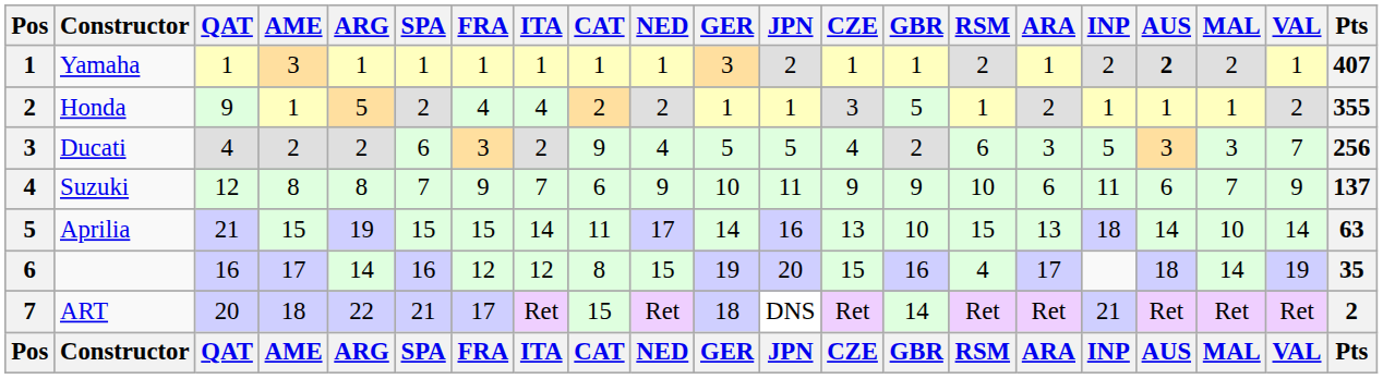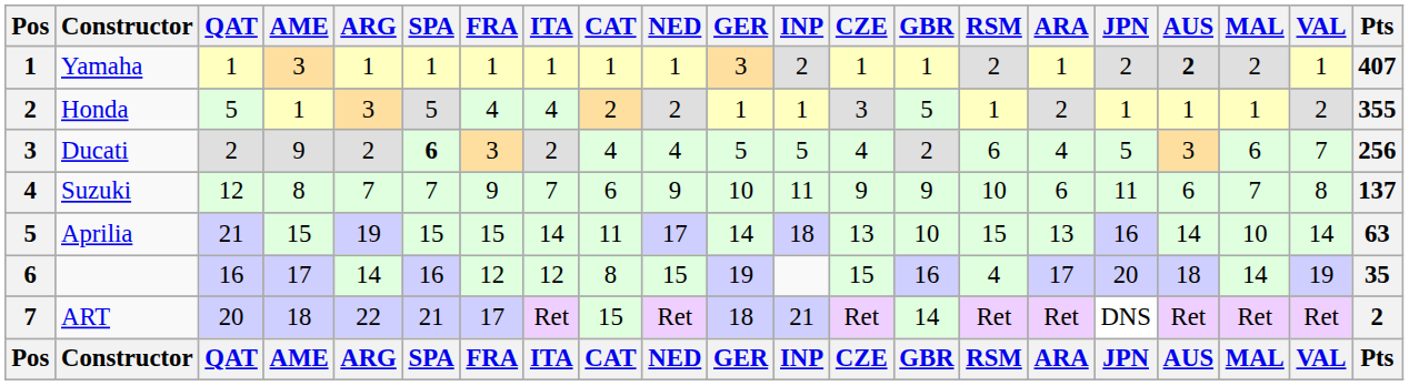 <table class="wikitable" style="font-size: 85%; text-align:center">
 <tr valign="top">
 <th valign="middle">Pos</th>
 <th valign="middle">Constructor</th>
 <th><a href='#'>QAT</a><br></th>
 <th><a href='#'>AME</a><br></th>
 <th><a href='#'>ARG</a><br></th>
 <th><a href='#'>SPA</a><br></th>
 <th><a href='#'>FRA</a><br></th>
 <th><a href='#'>ITA</a><br></th>
 <th><a href='#'>CAT</a><br></th>
 <th><a href='#'>NED</a><br></th>
 <th><a href='#'>GER</a><br></th>
-<th><a href='#'>JPN</a><br></th>
+<th><a href='#'>INP</a><br></th>
 <th><a href='#'>CZE</a><br></th>
 <th><a href='#'>GBR</a><br></th>
 <th><a href='#'>RSM</a><br></th>
 <th><a href='#'>ARA</a><br></th>
-<th><a href='#'>INP</a><br></th>
+<th><a href='#'>JPN</a><br></th>
 <th><a href='#'>AUS</a><br></th>
 <th><a href='#'>MAL</a><br></th>
 <th><a href='#'>VAL</a><br></th>
 <th valign="middle">Pts</th>
 </tr>
 <tr>
 <th>1</th>
 <td align="left"> <a href='#'>Yamaha</a></td>
 <td style="background:#ffffbf;">1</td>
 <td style="background:#ffdf9f;">3</td>
 <td style="background:#ffffbf;">1</td>
 <td style="background:#ffffbf;">1</td>
 <td style="background:#ffffbf;">1</td>
 <td style="background:#ffffbf;">1</td>
 <td style="background:#ffffbf;">1</td>
 <td style="background:#ffffbf;">1</td>
 <td style="background:#ffdf9f;">3</td>
 <td style="background:#dfdfdf;">2</td>
 <td style="background:#ffffbf;">1</td>
 <td style="background:#ffffbf;">1</td>
 <td style="background:#dfdfdf;">2</td>
 <td style="background:#ffffbf;">1</td>
 <td style="background:#dfdfdf;">2</td>
 <td style="background:#dfdfdf;"><strong>2</strong></td>
 <td style="background:#dfdfdf;">2</td>
 <td style="background:#ffffbf;">1</td>
 <th>407</th>
 </tr>
 <tr>
 <th>2</th>
 <td align="left"> <a href='#'>Honda</a></td>
-<td style="background:#dfffdf;">9</td>
+<td style="background:#dfffdf;">5</td>
 <td style="background:#ffffbf;">1</td>
-<td style="background:#ffdf9f;">5</td>
-<td style="background:#dfdfdf;">2</td>
+<td style="background:#ffdf9f;">3</td>
+<td style="background:#dfdfdf;">5</td>
 <td style="background:#dfffdf;">4</td>
 <td style="background:#dfffdf;">4</td>
 <td style="background:#ffdf9f;">2</td>
 <td style="background:#dfdfdf;">2</td>
 <td style="background:#ffffbf;">1</td>
 <td style="background:#ffffbf;">1</td>
 <td style="background:#dfdfdf;">3</td>
 <td style="background:#dfffdf;">5</td>
 <td style="background:#ffffbf;">1</td>
 <td style="background:#dfdfdf;">2</td>
 <td style="background:#ffffbf;">1</td>
 <td style="background:#ffffbf;">1</td>
 <td style="background:#ffffbf;">1</td>
 <td style="background:#dfdfdf;">2</td>
 <th>355</th>
 </tr>
 <tr>
 <th>3</th>
 <td align="left"> <a href='#'>Ducati</a></td>
-<td style="background:#dfdfdf;">4</td>
 <td style="background:#dfdfdf;">2</td>
+<td style="background:#dfdfdf;">9</td>
 <td style="background:#dfdfdf;">2</td>
-<td style="background:#dfffdf;">6</td>
+<td style="background:#dfffdf;"><strong>6</strong></td>
 <td style="background:#ffdf9f;">3</td>
 <td style="background:#dfdfdf;">2</td>
-<td style="background:#dfffdf;">9</td>
+<td style="background:#dfffdf;">4</td>
 <td style="background:#dfffdf;">4</td>
 <td style="background:#dfffdf;">5</td>
 <td style="background:#dfffdf;">5</td>
 <td style="background:#dfffdf;">4</td>
 <td style="background:#dfdfdf;">2</td>
 <td style="background:#dfffdf;">6</td>
-<td style="background:#dfffdf;">3</td>
+<td style="background:#dfffdf;">4</td>
 <td style="background:#dfffdf;">5</td>
 <td style="background:#ffdf9f;">3</td>
-<td style="background:#dfffdf;">3</td>
+<td style="background:#dfffdf;">6</td>
 <td style="background:#dfffdf;">7</td>
 <th>256</th>
 </tr>
 <tr>
 <th>4</th>
 <td align="left"> <a href='#'>Suzuki</a></td>
 <td style="background:#dfffdf;">12</td>
 <td style="background:#dfffdf;">8</td>
-<td style="background:#dfffdf;">8</td>
+<td style="background:#dfffdf;">7</td>
 <td style="background:#dfffdf;">7</td>
 <td style="background:#dfffdf;">9</td>
 <td style="background:#dfffdf;">7</td>
 <td style="background:#dfffdf;">6</td>
 <td style="background:#dfffdf;">9</td>
 <td style="background:#dfffdf;">10</td>
 <td style="background:#dfffdf;">11</td>
 <td style="background:#dfffdf;">9</td>
 <td style="background:#dfffdf;">9</td>
 <td style="background:#dfffdf;">10</td>
 <td style="background:#dfffdf;">6</td>
 <td style="background:#dfffdf;">11</td>
 <td style="background:#dfffdf;">6</td>
 <td style="background:#dfffdf;">7</td>
-<td style="background:#dfffdf;">9</td>
+<td style="background:#dfffdf;">8</td>
 <th>137</th>
 </tr>
 <tr>
 <th>5</th>
 <td align="left"> <a href='#'>Aprilia</a></td>
 <td style="background:#cfcfff;">21</td>
 <td style="background:#dfffdf;">15</td>
 <td style="background:#cfcfff;">19</td>
 <td style="background:#dfffdf;">15</td>
 <td style="background:#dfffdf;">15</td>
 <td style="background:#dfffdf;">14</td>
 <td style="background:#dfffdf;">11</td>
 <td style="background:#cfcfff;">17</td>
 <td style="background:#dfffdf;">14</td>
-<td style="background:#cfcfff;">16</td>
+<td style="background:#cfcfff;">18</td>
 <td style="background:#dfffdf;">13</td>
 <td style="background:#dfffdf;">10</td>
 <td style="background:#dfffdf;">15</td>
 <td style="background:#dfffdf;">13</td>
-<td style="background:#cfcfff;">18</td>
+<td style="background:#cfcfff;">16</td>
 <td style="background:#dfffdf;">14</td>
 <td style="background:#dfffdf;">10</td>
 <td style="background:#dfffdf;">14</td>
 <th>63</th>
 </tr>
 <tr>
 <th>6</th>
 <td align="left"></td>
 <td style="background:#cfcfff;">16</td>
 <td style="background:#cfcfff;">17</td>
 <td style="background:#dfffdf;">14</td>
 <td style="background:#cfcfff;">16</td>
 <td style="background:#dfffdf;">12</td>
 <td style="background:#dfffdf;">12</td>
 <td style="background:#dfffdf;">8</td>
 <td style="background:#dfffdf;">15</td>
 <td style="background:#cfcfff;">19</td>
-<td style="background:#cfcfff;">20</td>
+<td></td>
 <td style="background:#dfffdf;">15</td>
 <td style="background:#cfcfff;">16</td>
 <td style="background:#dfffdf;">4</td>
 <td style="background:#cfcfff;">17</td>
-<td></td>
+<td style="background:#cfcfff;">20</td>
 <td style="background:#cfcfff;">18</td>
 <td style="background:#dfffdf;">14</td>
 <td style="background:#cfcfff;">19</td>
 <th>35</th>
 </tr>
 <tr>
 <th>7</th>
 <td align="left"> <a href='#'>ART</a></td>
 <td style="background:#cfcfff;">20</td>
 <td style="background:#cfcfff;">18</td>
 <td style="background:#cfcfff;">22</td>
 <td style="background:#cfcfff;">21</td>
 <td style="background:#cfcfff;">17</td>
 <td style="background:#efcfff;">Ret</td>
 <td style="background:#dfffdf;">15</td>
 <td style="background:#efcfff;">Ret</td>
 <td style="background:#cfcfff;">18</td>
-<td style="background:#ffffff;">DNS</td>
+<td style="background:#cfcfff;">21</td>
 <td style="background:#efcfff;">Ret</td>
 <td style="background:#dfffdf;">14</td>
 <td style="background:#efcfff;">Ret</td>
 <td style="background:#efcfff;">Ret</td>
-<td style="background:#cfcfff;">21</td>
+<td style="background:#ffffff;">DNS</td>
 <td style="background:#efcfff;">Ret</td>
 <td style="background:#efcfff;">Ret</td>
 <td style="background:#efcfff;">Ret</td>
 <th>2</th>
 </tr>
 <tr valign="top">
 <th valign="middle">Pos</th>
 <th valign="middle">Constructor</th>
 <th><a href='#'>QAT</a><br></th>
 <th><a href='#'>AME</a><br></th>
 <th><a href='#'>ARG</a><br></th>
 <th><a href='#'>SPA</a><br></th>
 <th><a href='#'>FRA</a><br></th>
 <th><a href='#'>ITA</a><br></th>
 <th><a href='#'>CAT</a><br></th>
 <th><a href='#'>NED</a><br></th>
 <th><a href='#'>GER</a><br></th>
-<th><a href='#'>JPN</a><br></th>
+<th><a href='#'>INP</a><br></th>
 <th><a href='#'>CZE</a><br></th>
 <th><a href='#'>GBR</a><br></th>
 <th><a href='#'>RSM</a><br></th>
 <th><a href='#'>ARA</a><br></th>
-<th><a href='#'>INP</a><br></th>
+<th><a href='#'>JPN</a><br></th>
 <th><a href='#'>AUS</a><br></th>
 <th><a href='#'>MAL</a><br></th>
 <th><a href='#'>VAL</a><br></th>
 <th valign="middle">Pts</th>
 </tr>
 </table>
